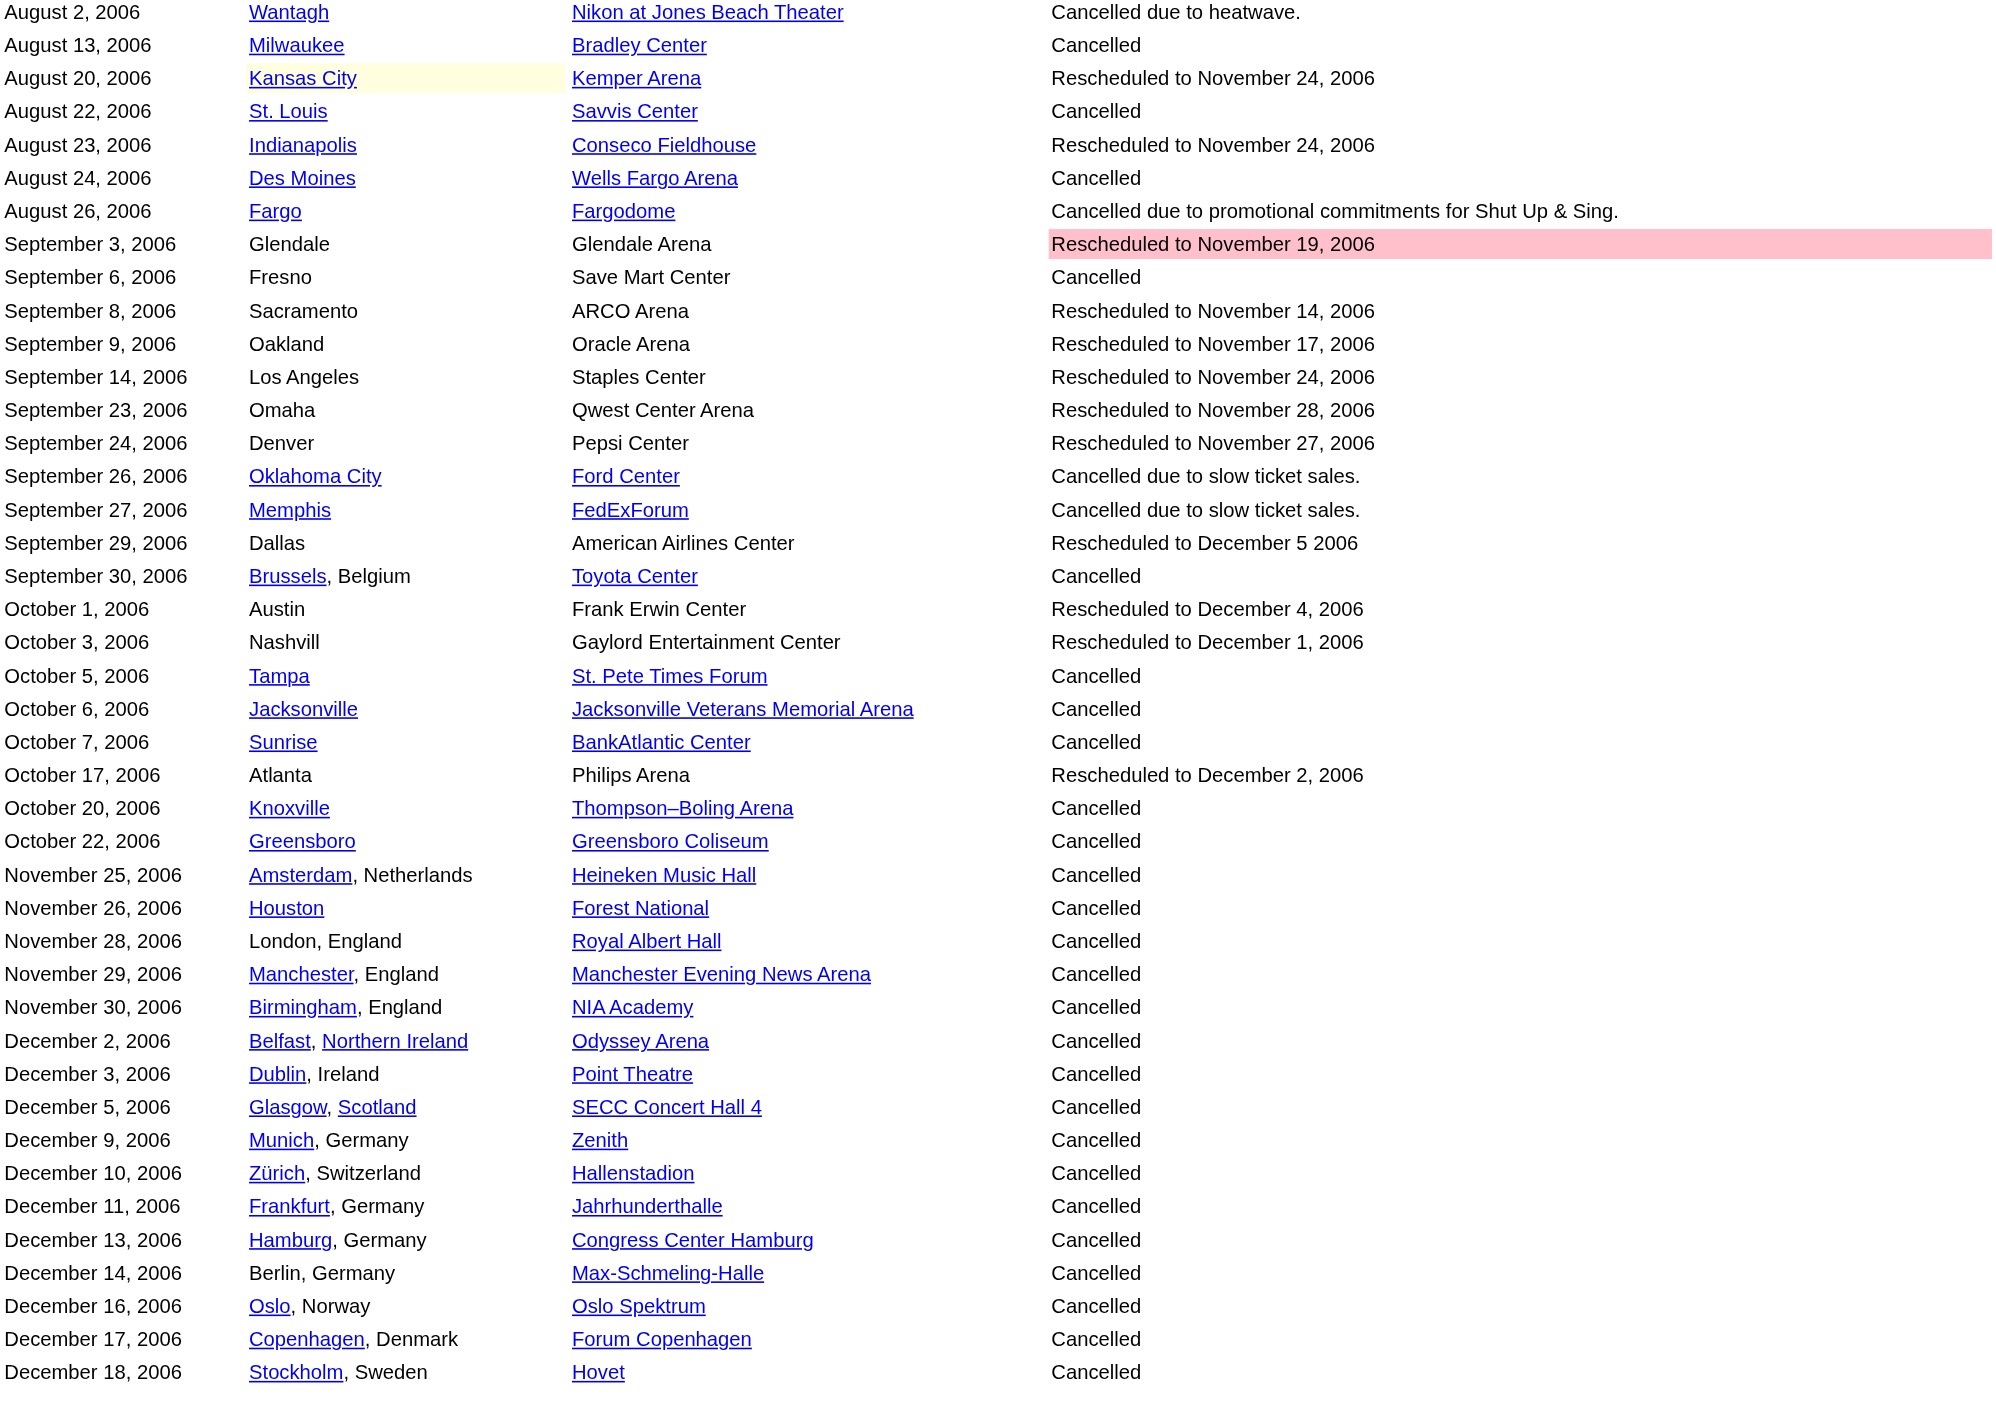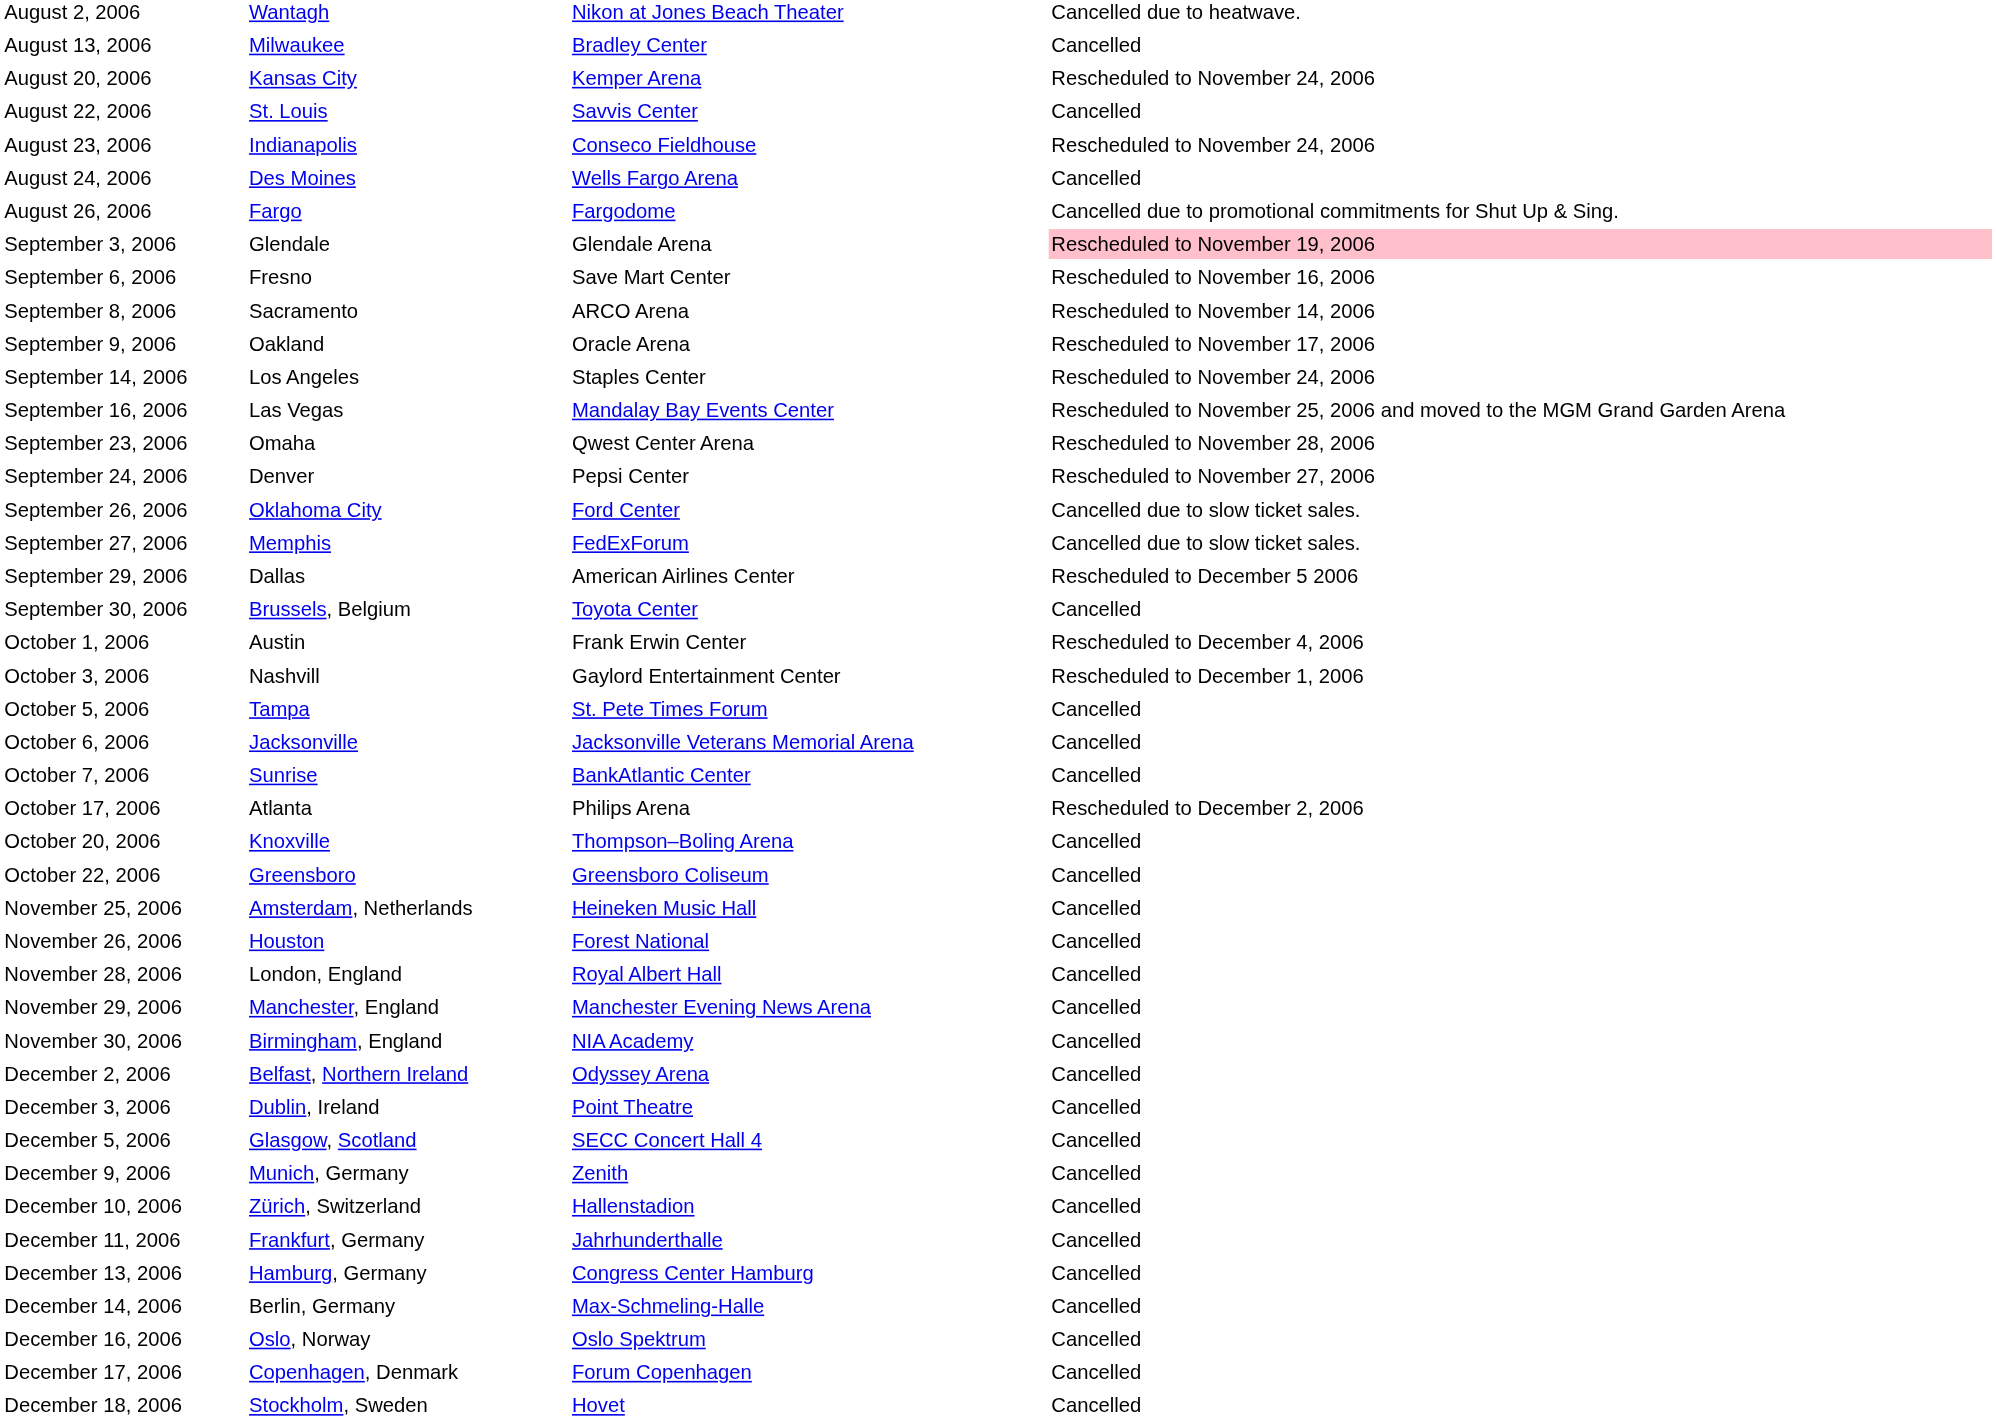 <table cellpadding="2" style="border:0 solid darkgrey; font-size:80%">
 <tr>
 <th style="width:150px;"></th>
 <th style="width:200px;"></th>
 <th style="width:300px;"></th>
 <th style="width:600px;"></th>
 </tr>
 <tr border="0">
 </tr>
 <tr>
 <td>August 2, 2006</td>
 <td><a href='#'>Wantagh</a></td>
 <td><a href='#'>Nikon at Jones Beach Theater</a></td>
 <td>Cancelled due to heatwave.</td>
 </tr>
 <tr>
 <td>August 13, 2006</td>
 <td><a href='#'>Milwaukee</a></td>
 <td><a href='#'>Bradley Center</a></td>
 <td>Cancelled</td>
 </tr>
 <tr>
 <td>August 20, 2006</td>
-<td style="background: lightyellow;"><a href='#'>Kansas City</a></td>
+<td><a href='#'>Kansas City</a></td>
 <td><a href='#'>Kemper Arena</a></td>
 <td>Rescheduled to November 24, 2006</td>
 </tr>
 <tr>
 <td>August 22, 2006</td>
 <td><a href='#'>St. Louis</a></td>
 <td><a href='#'>Savvis Center</a></td>
 <td>Cancelled</td>
 </tr>
 <tr>
 <td>August 23, 2006</td>
 <td><a href='#'>Indianapolis</a></td>
 <td><a href='#'>Conseco Fieldhouse</a></td>
 <td>Rescheduled to November 24, 2006</td>
 </tr>
 <tr>
 <td>August 24, 2006</td>
 <td><a href='#'>Des Moines</a></td>
 <td><a href='#'>Wells Fargo Arena</a></td>
 <td>Cancelled</td>
 </tr>
 <tr>
 <td>August 26, 2006</td>
 <td><a href='#'>Fargo</a></td>
 <td><a href='#'>Fargodome</a></td>
 <td>Cancelled due to promotional commitments for Shut Up & Sing.</td>
 </tr>
 <tr>
 <td>September 3, 2006</td>
 <td>Glendale</td>
 <td>Glendale Arena</td>
 <td style="background: pink;">Rescheduled to November 19, 2006</td>
 </tr>
 <tr>
 <td>September 6, 2006</td>
 <td>Fresno</td>
 <td>Save Mart Center</td>
-<td>Cancelled</td>
+<td>Rescheduled to November 16, 2006</td>
 </tr>
 <tr>
 <td>September 8, 2006</td>
 <td>Sacramento</td>
 <td>ARCO Arena</td>
 <td>Rescheduled to November 14, 2006</td>
 </tr>
 <tr>
 <td>September 9, 2006</td>
 <td>Oakland</td>
 <td>Oracle Arena</td>
 <td>Rescheduled to November 17, 2006</td>
 </tr>
 <tr>
 <td>September 14, 2006</td>
 <td>Los Angeles</td>
 <td>Staples Center</td>
 <td>Rescheduled to November 24, 2006</td>
+</tr>
+<tr>
+<td>September 16, 2006</td>
+<td>Las Vegas</td>
+<td><a href='#'>Mandalay Bay Events Center</a></td>
+<td>Rescheduled to November 25, 2006 and moved to the MGM Grand Garden Arena</td>
 </tr>
 <tr>
 <td>September 23, 2006</td>
 <td>Omaha</td>
 <td>Qwest Center Arena</td>
 <td>Rescheduled to November 28, 2006</td>
 </tr>
 <tr>
 <td>September 24, 2006</td>
 <td>Denver</td>
 <td>Pepsi Center</td>
 <td>Rescheduled to November 27, 2006</td>
 </tr>
 <tr>
 <td>September 26, 2006</td>
 <td><a href='#'>Oklahoma City</a></td>
 <td><a href='#'>Ford Center</a></td>
 <td>Cancelled due to slow ticket sales.</td>
 </tr>
 <tr>
 <td>September 27, 2006</td>
 <td><a href='#'>Memphis</a></td>
 <td><a href='#'>FedExForum</a></td>
 <td>Cancelled due to slow ticket sales.</td>
 </tr>
 <tr>
 <td>September 29, 2006</td>
 <td>Dallas</td>
 <td>American Airlines Center</td>
 <td>Rescheduled to December 5 2006</td>
 </tr>
 <tr>
 <td>September 30, 2006</td>
 <td><a href='#'>Brussels</a>, Belgium</td>
 <td><a href='#'>Toyota Center</a></td>
 <td>Cancelled</td>
 </tr>
 <tr>
 <td>October 1, 2006</td>
 <td>Austin</td>
 <td>Frank Erwin Center</td>
 <td>Rescheduled to December 4, 2006</td>
 </tr>
 <tr>
 <td>October 3, 2006</td>
 <td>Nashvill</td>
 <td>Gaylord Entertainment Center</td>
 <td>Rescheduled to December 1, 2006</td>
 </tr>
 <tr>
 <td>October 5, 2006</td>
 <td><a href='#'>Tampa</a></td>
 <td><a href='#'>St. Pete Times Forum</a></td>
 <td>Cancelled</td>
 </tr>
 <tr>
 <td>October 6, 2006</td>
 <td><a href='#'>Jacksonville</a></td>
 <td><a href='#'>Jacksonville Veterans Memorial Arena</a></td>
 <td>Cancelled</td>
 </tr>
 <tr>
 <td>October 7, 2006</td>
 <td><a href='#'>Sunrise</a></td>
 <td><a href='#'>BankAtlantic Center</a></td>
 <td>Cancelled</td>
 </tr>
 <tr>
 <td>October 17, 2006</td>
 <td>Atlanta</td>
 <td>Philips Arena</td>
 <td>Rescheduled to December 2, 2006</td>
 </tr>
 <tr>
 <td>October 20, 2006</td>
 <td><a href='#'>Knoxville</a></td>
 <td><a href='#'>Thompson–Boling Arena</a></td>
 <td>Cancelled</td>
 </tr>
 <tr>
 <td>October 22, 2006</td>
 <td><a href='#'>Greensboro</a></td>
 <td><a href='#'>Greensboro Coliseum</a></td>
 <td>Cancelled</td>
 </tr>
 <tr>
 <td>November 25, 2006</td>
 <td><a href='#'>Amsterdam</a>, Netherlands</td>
 <td><a href='#'>Heineken Music Hall</a></td>
 <td>Cancelled</td>
 </tr>
 <tr>
 <td>November 26, 2006</td>
 <td><a href='#'>Houston</a></td>
 <td><a href='#'>Forest National</a></td>
 <td>Cancelled</td>
 </tr>
 <tr>
 <td>November 28, 2006</td>
 <td>London, England</td>
 <td><a href='#'>Royal Albert Hall</a></td>
 <td>Cancelled</td>
 </tr>
 <tr>
 <td>November 29, 2006</td>
 <td><a href='#'>Manchester</a>, England</td>
 <td><a href='#'>Manchester Evening News Arena</a></td>
 <td>Cancelled</td>
 </tr>
 <tr>
 <td>November 30, 2006</td>
 <td><a href='#'>Birmingham</a>, England</td>
 <td><a href='#'>NIA Academy</a></td>
 <td>Cancelled</td>
 </tr>
 <tr>
 <td>December 2, 2006</td>
 <td><a href='#'>Belfast</a>, <a href='#'>Northern Ireland</a></td>
 <td><a href='#'>Odyssey Arena</a></td>
 <td>Cancelled</td>
 </tr>
 <tr>
 <td>December 3, 2006</td>
 <td><a href='#'>Dublin</a>, Ireland</td>
 <td><a href='#'>Point Theatre</a></td>
 <td>Cancelled</td>
 </tr>
 <tr>
 <td>December 5, 2006</td>
 <td><a href='#'>Glasgow</a>, <a href='#'>Scotland</a></td>
 <td><a href='#'>SECC Concert Hall 4</a></td>
 <td>Cancelled</td>
 </tr>
 <tr>
 <td>December 9, 2006</td>
 <td><a href='#'>Munich</a>, Germany</td>
 <td><a href='#'>Zenith</a></td>
 <td>Cancelled</td>
 </tr>
 <tr>
 <td>December 10, 2006</td>
 <td><a href='#'>Zürich</a>, Switzerland</td>
 <td><a href='#'>Hallenstadion</a></td>
 <td>Cancelled</td>
 </tr>
 <tr>
 <td>December 11, 2006</td>
 <td><a href='#'>Frankfurt</a>, Germany</td>
 <td><a href='#'>Jahrhunderthalle</a></td>
 <td>Cancelled</td>
 </tr>
 <tr>
 <td>December 13, 2006</td>
 <td><a href='#'>Hamburg</a>, Germany</td>
 <td><a href='#'>Congress Center Hamburg</a></td>
 <td>Cancelled</td>
 </tr>
 <tr>
 <td>December 14, 2006</td>
 <td>Berlin, Germany</td>
 <td><a href='#'>Max-Schmeling-Halle</a></td>
 <td>Cancelled</td>
 </tr>
 <tr>
 <td>December 16, 2006</td>
 <td><a href='#'>Oslo</a>, Norway</td>
 <td><a href='#'>Oslo Spektrum</a></td>
 <td>Cancelled</td>
 </tr>
 <tr>
 <td>December 17, 2006</td>
 <td><a href='#'>Copenhagen</a>, Denmark</td>
 <td><a href='#'>Forum Copenhagen</a></td>
 <td>Cancelled</td>
 </tr>
 <tr>
 <td>December 18, 2006</td>
 <td><a href='#'>Stockholm</a>, Sweden</td>
 <td><a href='#'>Hovet</a></td>
 <td>Cancelled</td>
 </tr>
 <tr>
 </tr>
 </table>
